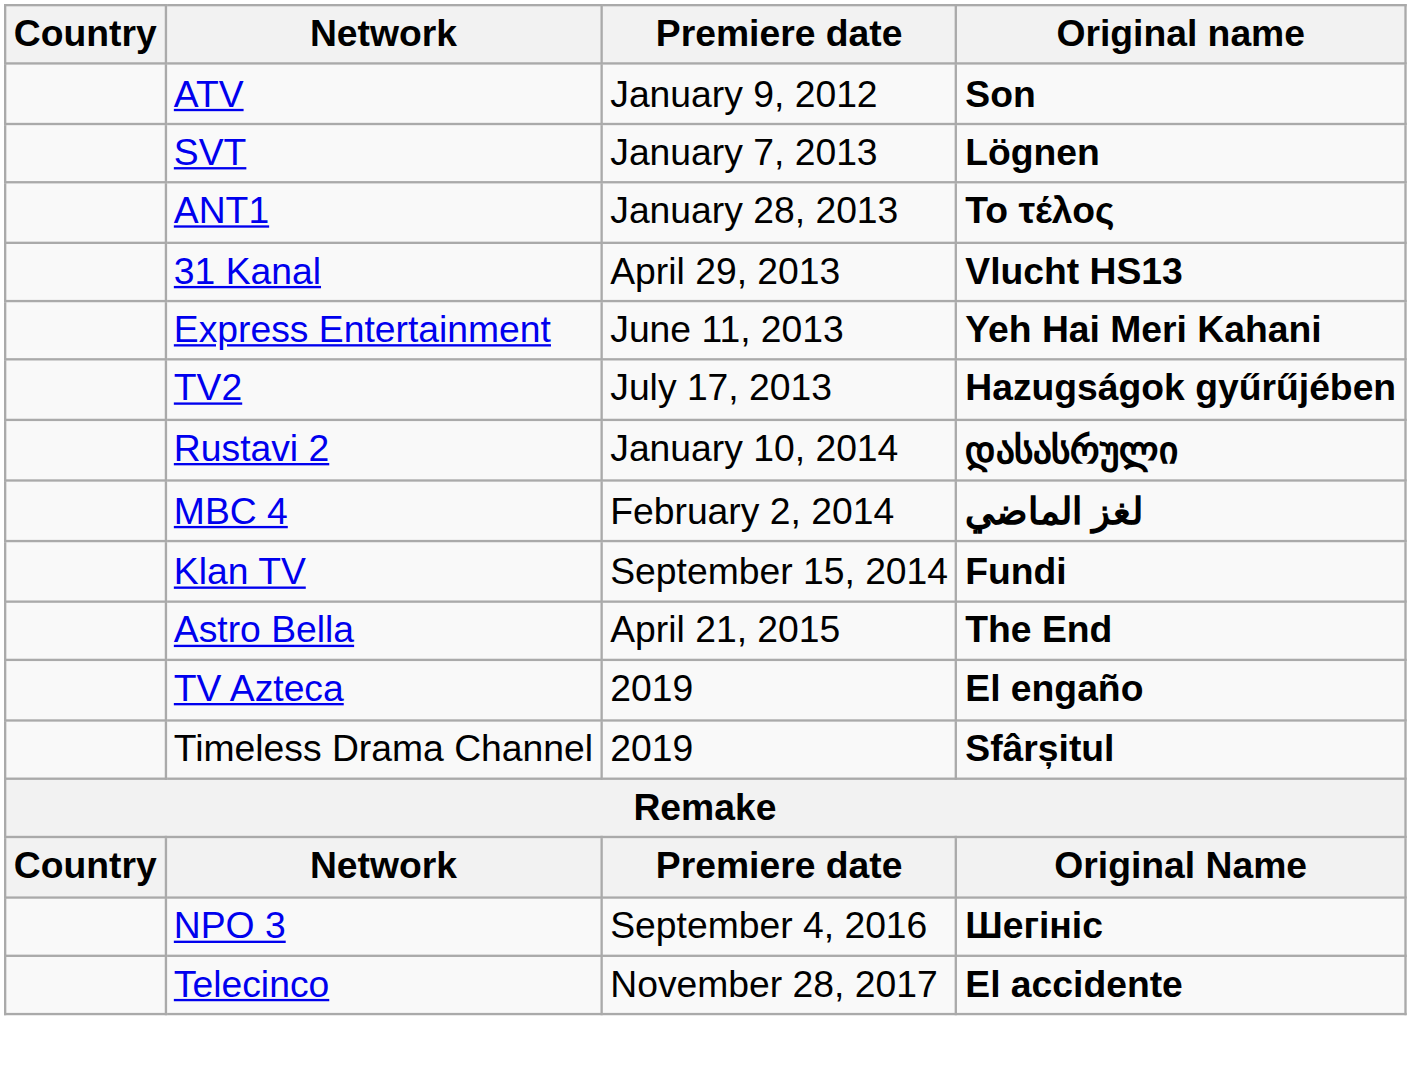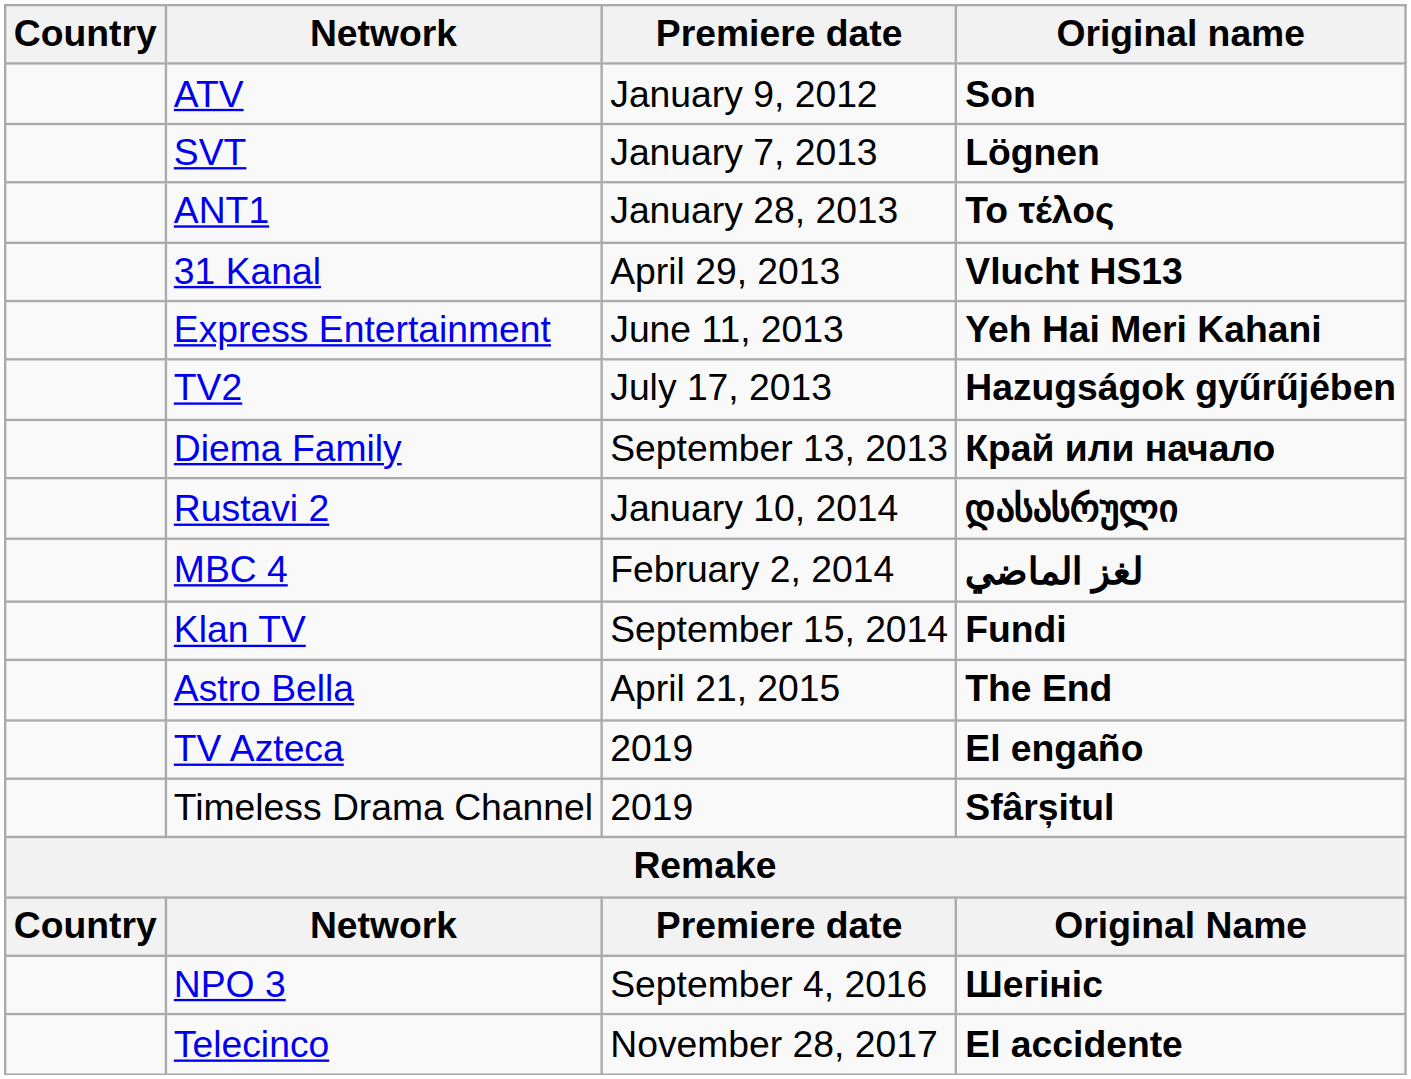 <table class="wikitable">
 <tr>
 <th>Country</th>
 <th>Network</th>
 <th>Premiere date</th>
 <th>Original name</th>
 </tr>
 <tr>
 <td></td>
 <td><a href='#'>ATV</a></td>
 <td>January 9, 2012</td>
 <td><strong>Son</strong></td>
 </tr>
 <tr>
 <td></td>
 <td><a href='#'>SVT</a></td>
 <td>January 7, 2013</td>
 <td><strong>Lögnen</strong></td>
 </tr>
 <tr>
 <td></td>
 <td><a href='#'>ANT1</a></td>
 <td>January 28, 2013</td>
 <td><strong>Το τέλος</strong></td>
 </tr>
 <tr>
 <td></td>
 <td><a href='#'>31 Kanal</a></td>
 <td>April 29, 2013</td>
 <td><strong>Vlucht HS13</strong></td>
 </tr>
 <tr>
 <td></td>
 <td><a href='#'>Express Entertainment</a></td>
 <td>June 11, 2013</td>
 <td><strong>Yeh Hai Meri Kahani</strong></td>
 </tr>
 <tr>
 <td></td>
 <td><a href='#'>TV2</a></td>
 <td>July 17, 2013</td>
 <td><strong>Hazugságok gyűrűjében</strong></td>
+</tr>
+<tr>
+<td></td>
+<td><a href='#'>Diema Family</a></td>
+<td>September 13, 2013</td>
+<td><strong>Край или начало</strong></td>
 </tr>
 <tr>
 <td></td>
 <td><a href='#'>Rustavi 2</a></td>
 <td>January 10, 2014</td>
 <td><strong>დასასრული</strong></td>
 </tr>
 <tr>
 <td></td>
 <td><a href='#'>MBC 4</a></td>
 <td>February 2, 2014</td>
 <td><strong>لغز الماضي</strong></td>
 </tr>
 <tr>
 <td></td>
 <td><a href='#'>Klan TV</a></td>
 <td>September 15, 2014</td>
 <td><strong>Fundi</strong></td>
 </tr>
 <tr>
 <td></td>
 <td><a href='#'>Astro Bella</a></td>
 <td>April 21, 2015</td>
 <td><strong>The End</strong></td>
 </tr>
 <tr>
 <td></td>
 <td><a href='#'>TV Azteca</a></td>
 <td>2019</td>
 <td><strong>El engaño</strong></td>
 </tr>
 <tr>
 <td></td>
 <td>Timeless Drama Channel</td>
 <td>2019</td>
 <td><strong>Sfârșitul</strong></td>
 </tr>
 <tr>
 <th colspan="4">Remake</th>
 </tr>
 <tr>
 <th>Country</th>
 <th>Network</th>
 <th>Premiere date</th>
 <th>Original Name</th>
 </tr>
 <tr>
 <td></td>
 <td><a href='#'>NPO 3</a></td>
 <td>September 4, 2016</td>
 <td><strong>Шегініс</strong></td>
 </tr>
 <tr>
 <td></td>
 <td><a href='#'>Telecinco</a></td>
 <td>November 28, 2017</td>
 <td><strong>El accidente</strong></td>
 </tr>
 </table>
